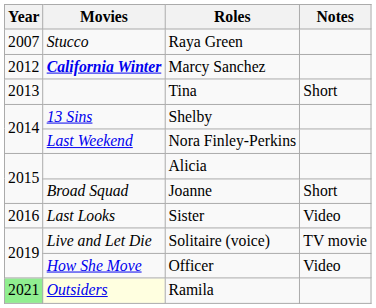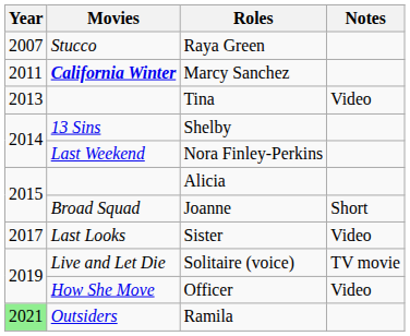 <table class="wikitable sortable">
 <tr>
 <th>Year</th>
 <th>Movies</th>
 <th>Roles</th>
 <th>Notes</th>
 </tr>
 <tr>
 <td>2007</td>
 <td><em>Stucco</em></td>
 <td>Raya Green</td>
 <td></td>
 </tr>
 <tr>
-<td>2012</td>
+<td>2011</td>
 <td><strong><em><a href='#'>California Winter</a></em></strong></td>
 <td>Marcy Sanchez</td>
 <td></td>
 </tr>
 <tr>
 <td>2013</td>
 <td><em></em></td>
 <td>Tina</td>
-<td>Short</td>
+<td>Video</td>
 </tr>
 <tr>
 <td rowspan="2">2014</td>
 <td><em><a href='#'>13 Sins</a></em></td>
 <td>Shelby</td>
 <td></td>
 </tr>
 <tr>
 <td><em><a href='#'>Last Weekend</a></em></td>
 <td>Nora Finley-Perkins</td>
 <td></td>
 </tr>
 <tr>
 <td rowspan="2">2015</td>
 <td><em></em></td>
 <td>Alicia</td>
 <td></td>
 </tr>
 <tr>
 <td><em>Broad Squad</em></td>
 <td>Joanne</td>
 <td>Short</td>
 </tr>
 <tr>
-<td>2016</td>
+<td>2017</td>
 <td><em>Last Looks</em></td>
 <td>Sister</td>
 <td>Video</td>
 </tr>
 <tr>
 <td rowspan="2">2019</td>
 <td><em>Live and Let Die</em></td>
 <td>Solitaire (voice)</td>
 <td>TV movie</td>
 </tr>
 <tr>
 <td><em><a href='#'>How She Move</a></em></td>
 <td>Officer</td>
 <td>Video</td>
 </tr>
 <tr>
 <td style="background: lightgreen;">2021</td>
-<td style="background: lightyellow;"><em><a href='#'>Outsiders</a></em></td>
+<td><em><a href='#'>Outsiders</a></em></td>
 <td>Ramila</td>
 <td></td>
 </tr>
 </table>
